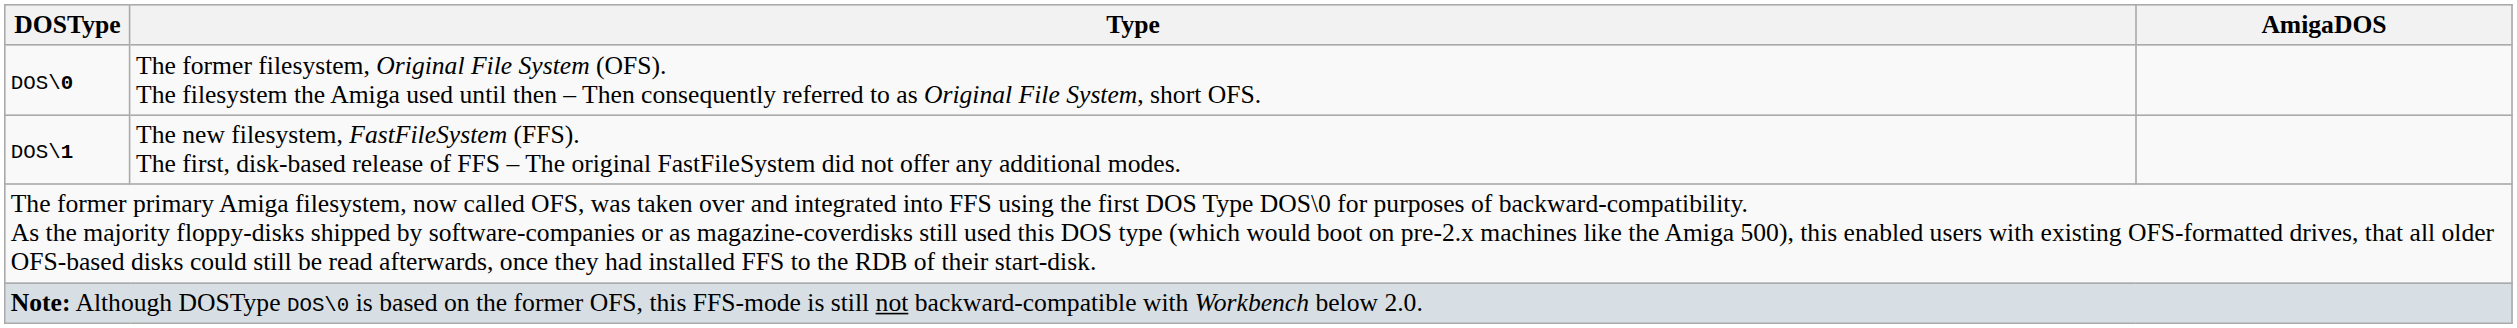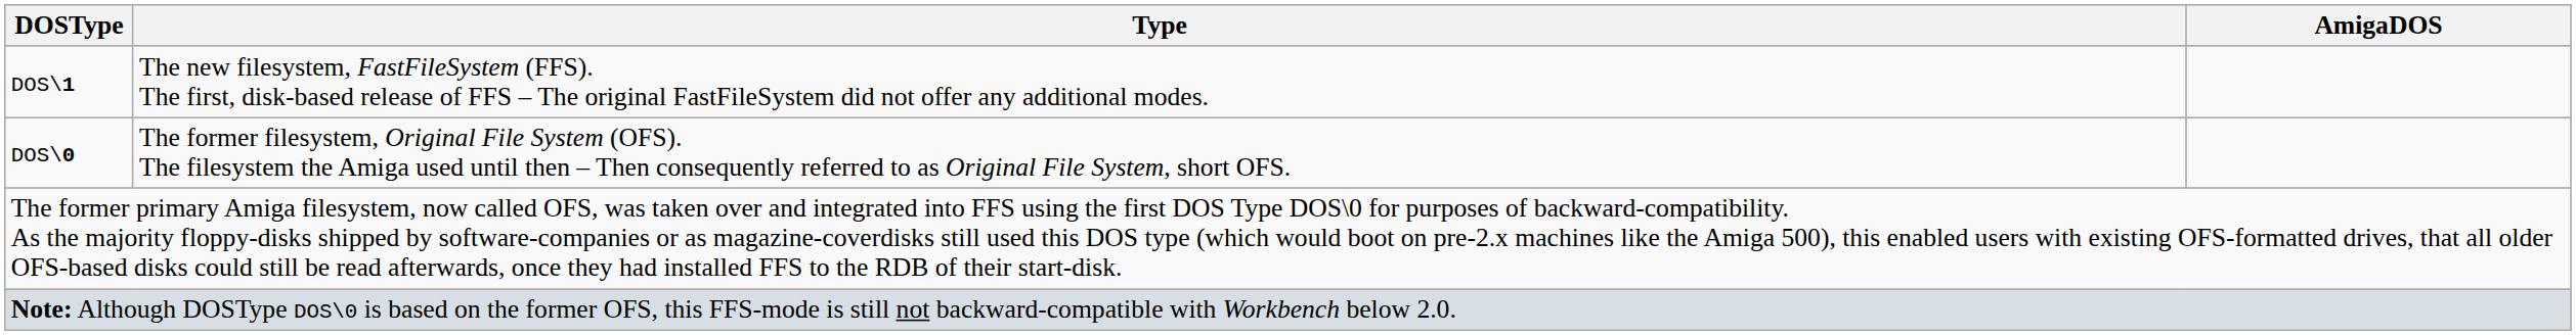 <table class="wikitable">
 <tr>
 <th style="width: 5%">DOSType</th>
 <th>Type</th>
 <th style="width: 15%">AmigaDOS</th>
 </tr>
 <tr>
-<td><code>DOS\<strong>0</strong></code></td>
-<td>The former filesystem, <em>Original File System</em> (OFS).<br>The filesystem the Amiga used until then – Then consequently referred to as <em>Original File System</em>, short OFS.</td>
+<td><code>DOS\<strong>1</strong></code></td>
+<td>The new filesystem, <em>FastFileSystem</em> (FFS).<br>The first, disk-based release of FFS – The original FastFileSystem did not offer any additional modes.</td>
 <td></td>
 </tr>
 <tr>
-<td><code>DOS\<strong>1</strong></code></td>
-<td>The new filesystem, <em>FastFileSystem</em> (FFS).<br>The first, disk-based release of FFS – The original FastFileSystem did not offer any additional modes.</td>
+<td><code>DOS\<strong>0</strong></code></td>
+<td>The former filesystem, <em>Original File System</em> (OFS).<br>The filesystem the Amiga used until then – Then consequently referred to as <em>Original File System</em>, short OFS.</td>
 <td></td>
 </tr>
 <tr>
 <td colspan="3">The former primary Amiga filesystem, now called OFS, was taken over and integrated into FFS using the first DOS Type DOS\0 for purposes of backward-compatibility.<br>As the majority floppy-disks shipped by software-companies or as magazine-coverdisks still used this DOS type (which would boot on pre-2.x machines like the Amiga 500), this enabled users with existing OFS-formatted drives, that all older OFS-based disks could still be read afterwards, once they had installed FFS to the RDB of their start-disk.</td>
 </tr>
 <tr>
 <td colspan="3" style="background-color:#d7dfe4"><strong>Note:</strong> Although DOSType <code>DOS\0</code> is based on the former OFS, this FFS-mode is still <u>not</u> backward-compatible with <em>Workbench</em> below 2.0.</td>
 </tr>
 </table>
